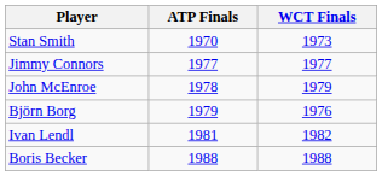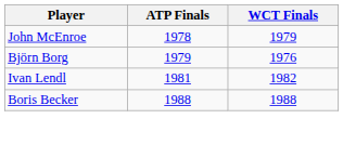 <table class="wikitable" style="text-align:center; width: 400px;">
 <tr>
 <th>Player</th>
 <th>ATP Finals</th>
 <th><a href='#'>WCT Finals</a></th>
-</tr>
-<tr>
-<td style="text-align:left;"> <a href='#'>Stan Smith</a></td>
-<td><a href='#'>1970</a></td>
-<td><a href='#'>1973</a></td>
-</tr>
-<tr>
-<td style="text-align:left;"> <a href='#'>Jimmy Connors</a></td>
-<td><a href='#'>1977</a></td>
-<td><a href='#'>1977</a></td>
 </tr>
 <tr>
 <td style="text-align:left;"> <a href='#'>John McEnroe</a></td>
 <td><a href='#'>1978</a></td>
 <td><a href='#'>1979</a></td>
 </tr>
 <tr>
 <td style="text-align:left;"> <a href='#'>Björn Borg</a></td>
 <td><a href='#'>1979</a></td>
 <td><a href='#'>1976</a></td>
 </tr>
 <tr>
 <td style="text-align:left;"> <a href='#'>Ivan Lendl</a></td>
 <td><a href='#'>1981</a></td>
 <td><a href='#'>1982</a></td>
 </tr>
 <tr>
 <td style="text-align:left;"> <a href='#'>Boris Becker</a></td>
 <td><a href='#'>1988</a></td>
 <td><a href='#'>1988</a></td>
 </tr>
 </table>
